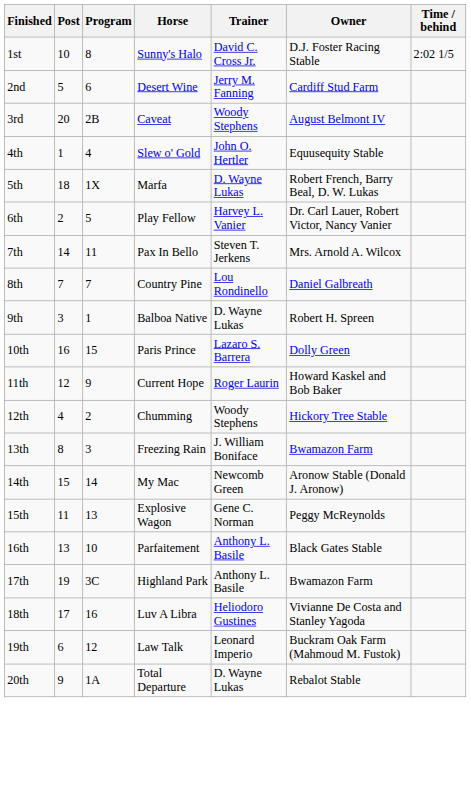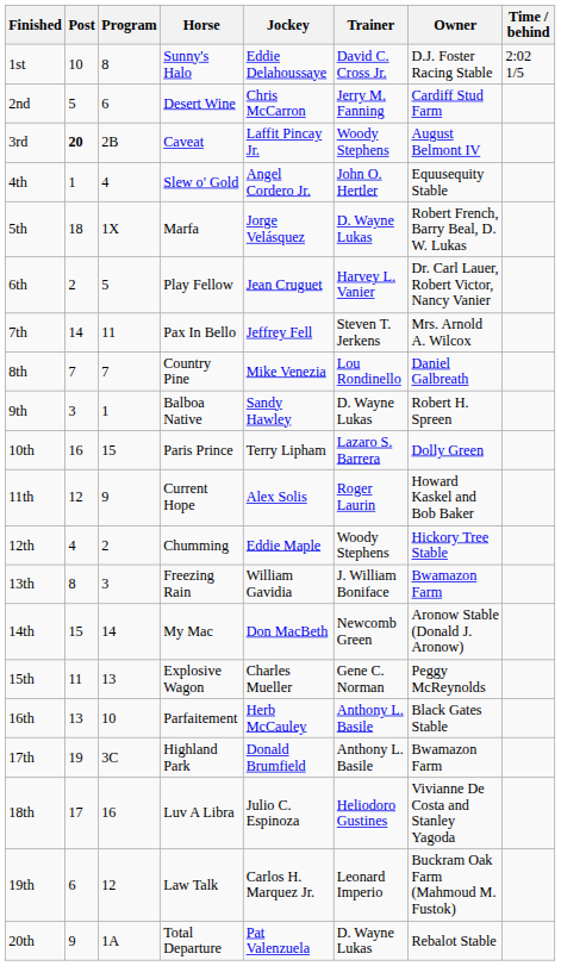 <table class="wikitable">
 <tr>
 <th>Finished</th>
 <th>Post</th>
 <th>Program</th>
 <th>Horse</th>
+<th>Jockey</th>
 <th>Trainer</th>
 <th>Owner</th>
 <th>Time / behind</th>
 </tr>
 <tr>
 <td>1st</td>
 <td>10</td>
 <td>8</td>
 <td><a href='#'>Sunny's Halo</a></td>
+<td><a href='#'>Eddie Delahoussaye</a></td>
 <td><a href='#'>David C. Cross Jr.</a></td>
 <td>D.J. Foster Racing Stable</td>
 <td>2:02 1/5</td>
 </tr>
 <tr>
 <td>2nd</td>
 <td>5</td>
 <td>6</td>
 <td><a href='#'>Desert Wine</a></td>
+<td><a href='#'>Chris McCarron</a></td>
 <td><a href='#'>Jerry M. Fanning</a></td>
 <td><a href='#'>Cardiff Stud Farm</a></td>
 <td></td>
 </tr>
 <tr>
 <td>3rd</td>
-<td>20</td>
+<td><strong>20</strong></td>
 <td>2B</td>
 <td><a href='#'>Caveat</a></td>
+<td><a href='#'>Laffit Pincay Jr.</a></td>
 <td><a href='#'>Woody Stephens</a></td>
 <td><a href='#'>August Belmont IV</a></td>
 <td></td>
 </tr>
 <tr>
 <td>4th</td>
 <td>1</td>
 <td>4</td>
 <td><a href='#'>Slew o' Gold</a></td>
+<td><a href='#'>Angel Cordero Jr.</a></td>
 <td><a href='#'>John O. Hertler</a></td>
 <td>Equusequity Stable</td>
 <td></td>
 </tr>
 <tr>
 <td>5th</td>
 <td>18</td>
 <td>1X</td>
 <td>Marfa</td>
+<td><a href='#'>Jorge Velásquez</a></td>
 <td><a href='#'>D. Wayne Lukas</a></td>
 <td>Robert French, Barry Beal, D. W. Lukas</td>
 <td></td>
 </tr>
 <tr>
 <td>6th</td>
 <td>2</td>
 <td>5</td>
 <td>Play Fellow</td>
+<td><a href='#'>Jean Cruguet</a></td>
 <td><a href='#'>Harvey L. Vanier</a></td>
 <td>Dr. Carl Lauer, Robert Victor, Nancy Vanier</td>
 <td></td>
 </tr>
 <tr>
 <td>7th</td>
 <td>14</td>
 <td>11</td>
 <td>Pax In Bello</td>
+<td><a href='#'>Jeffrey Fell</a></td>
 <td>Steven T. Jerkens</td>
 <td>Mrs. Arnold A. Wilcox</td>
 <td></td>
 </tr>
 <tr>
 <td>8th</td>
 <td>7</td>
 <td>7</td>
 <td>Country Pine</td>
+<td><a href='#'>Mike Venezia</a></td>
 <td><a href='#'>Lou Rondinello</a></td>
 <td><a href='#'>Daniel Galbreath</a></td>
 <td></td>
 </tr>
 <tr>
 <td>9th</td>
 <td>3</td>
 <td>1</td>
 <td>Balboa Native</td>
+<td><a href='#'>Sandy Hawley</a></td>
 <td>D. Wayne Lukas</td>
 <td>Robert H. Spreen</td>
 <td></td>
 </tr>
 <tr>
 <td>10th</td>
 <td>16</td>
 <td>15</td>
 <td>Paris Prince</td>
+<td>Terry Lipham</td>
 <td><a href='#'>Lazaro S. Barrera</a></td>
 <td><a href='#'>Dolly Green</a></td>
 <td></td>
 </tr>
 <tr>
 <td>11th</td>
 <td>12</td>
 <td>9</td>
 <td>Current Hope</td>
+<td><a href='#'>Alex Solis</a></td>
 <td><a href='#'>Roger Laurin</a></td>
 <td>Howard Kaskel and Bob Baker</td>
 <td></td>
 </tr>
 <tr>
 <td>12th</td>
 <td>4</td>
 <td>2</td>
 <td>Chumming</td>
+<td><a href='#'>Eddie Maple</a></td>
 <td>Woody Stephens</td>
 <td><a href='#'>Hickory Tree Stable</a></td>
 <td></td>
 </tr>
 <tr>
 <td>13th</td>
 <td>8</td>
 <td>3</td>
 <td>Freezing Rain</td>
+<td>William Gavidia</td>
 <td>J. William Boniface</td>
 <td><a href='#'>Bwamazon Farm</a></td>
 <td></td>
 </tr>
 <tr>
 <td>14th</td>
 <td>15</td>
 <td>14</td>
 <td>My Mac</td>
+<td><a href='#'>Don MacBeth</a></td>
 <td>Newcomb Green</td>
 <td>Aronow Stable (Donald J. Aronow)</td>
 <td></td>
 </tr>
 <tr>
 <td>15th</td>
 <td>11</td>
 <td>13</td>
 <td>Explosive Wagon</td>
+<td>Charles Mueller</td>
 <td>Gene C. Norman</td>
 <td>Peggy McReynolds</td>
 <td></td>
 </tr>
 <tr>
 <td>16th</td>
 <td>13</td>
 <td>10</td>
 <td>Parfaitement</td>
+<td><a href='#'>Herb McCauley</a></td>
 <td><a href='#'>Anthony L. Basile</a></td>
 <td>Black Gates Stable</td>
 <td></td>
 </tr>
 <tr>
 <td>17th</td>
 <td>19</td>
 <td>3C</td>
 <td>Highland Park</td>
+<td><a href='#'>Donald Brumfield</a></td>
 <td>Anthony L. Basile</td>
 <td>Bwamazon Farm</td>
 <td></td>
 </tr>
 <tr>
 <td>18th</td>
 <td>17</td>
 <td>16</td>
 <td>Luv A Libra</td>
+<td>Julio C. Espinoza</td>
 <td><a href='#'>Heliodoro Gustines</a></td>
 <td>Vivianne De Costa and Stanley Yagoda</td>
 <td></td>
 </tr>
 <tr>
 <td>19th</td>
 <td>6</td>
 <td>12</td>
 <td>Law Talk</td>
+<td>Carlos H. Marquez Jr.</td>
 <td>Leonard Imperio</td>
 <td>Buckram Oak Farm (Mahmoud M. Fustok)</td>
 <td></td>
 </tr>
 <tr>
 <td>20th</td>
 <td>9</td>
 <td>1A</td>
 <td>Total Departure</td>
+<td><a href='#'>Pat Valenzuela</a></td>
 <td>D. Wayne Lukas</td>
 <td>Rebalot Stable</td>
 <td></td>
 </tr>
 </table>
